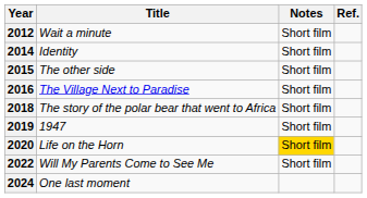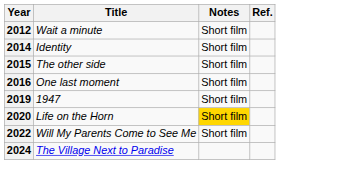 <table class="wikitable sortable plainrowheaders">
 <tr>
 <th scope="col">Year</th>
 <th scope="col">Title</th>
 <th scope="col">Notes</th>
 <th scope="col" class= "unsortable">Ref.</th>
 </tr>
 <tr>
 <th scope="row">2012</th>
 <td><em>Wait a minute</em></td>
 <td>Short film</td>
 <td align="center"></td>
 </tr>
 <tr>
 <th scope="row">2014</th>
 <td><em>Identity</em></td>
 <td>Short film</td>
 <td align="center"></td>
 </tr>
 <tr>
 <th scope="row">2015</th>
 <td><em>The other side</em></td>
 <td>Short film</td>
 <td align="center"></td>
 </tr>
 <tr>
 <th scope="row">2016</th>
-<td><em><a href='#'>The Village Next to Paradise</a></em></td>
-<td>Short film</td>
-<td align="center"></td>
-</tr>
-<tr>
-<th scope="row">2018</th>
-<td><em>The story of the polar bear that went to Africa</em></td>
+<td><em>One last moment</em></td>
 <td>Short film</td>
 <td align="center"></td>
 </tr>
 <tr>
 <th scope="row">2019</th>
 <td><em>1947</em></td>
 <td>Short film</td>
 <td align="center"></td>
 </tr>
 <tr>
 <th scope="row">2020</th>
 <td><em>Life on the Horn</em></td>
 <td style="background: gold;">Short film</td>
 <td align="center"></td>
 </tr>
 <tr>
 <th scope="row">2022</th>
 <td><em>Will My Parents Come to See Me</em></td>
 <td>Short film</td>
 <td align="center"></td>
 </tr>
 <tr>
 <th scope="row">2024</th>
-<td><em>One last moment</em></td>
+<td><em><a href='#'>The Village Next to Paradise</a></em></td>
 <td></td>
 <td align="center"></td>
 </tr>
 </table>
